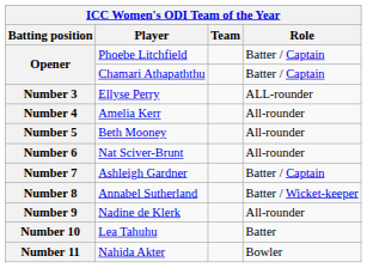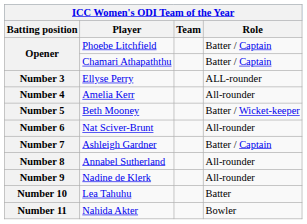 <table class="wikitable plainrowheaders">
 <tr style="background:#9cf;">
 <th colspan="5"><a href='#'>ICC Women's ODI Team of the Year</a></th>
 </tr>
 <tr>
 <th>Batting position</th>
 <th>Player</th>
 <th>Team</th>
 <th>Role</th>
 </tr>
 <tr>
 <th scope=row style=text-align:center; rowspan=2>Opener</th>
 <td><a href='#'>Phoebe Litchfield</a></td>
 <td></td>
 <td>Batter / <a href='#'>Captain</a></td>
 </tr>
 <tr>
 <td><a href='#'>Chamari Athapaththu</a></td>
 <td></td>
 <td>Batter / <a href='#'>Captain</a></td>
 </tr>
 <tr>
 <th scope=row style=text-align:center;>Number 3</th>
 <td><a href='#'>Ellyse Perry</a></td>
 <td></td>
 <td>ALL-rounder</td>
 </tr>
 <tr>
 <th scope=row style=text-align:center;>Number 4</th>
 <td><a href='#'>Amelia Kerr</a></td>
 <td></td>
 <td>All-rounder</td>
 </tr>
 <tr>
 <th scope=row style=text-align:center;>Number 5</th>
 <td><a href='#'>Beth Mooney</a></td>
 <td></td>
-<td>All-rounder</td>
+<td>Batter / <a href='#'>Wicket-keeper</a></td>
 </tr>
 <tr>
 <th scope=row style=text-align:center;>Number 6</th>
 <td><a href='#'>Nat Sciver-Brunt</a></td>
 <td></td>
 <td>All-rounder</td>
 </tr>
 <tr>
 <th scope=row style=text-align:center;>Number 7</th>
 <td><a href='#'>Ashleigh Gardner</a></td>
 <td></td>
 <td>Batter / <a href='#'>Captain</a></td>
 </tr>
 <tr>
 <th scope=row style=text-align:center;>Number 8</th>
 <td><a href='#'>Annabel Sutherland</a></td>
 <td></td>
-<td>Batter / <a href='#'>Wicket-keeper</a></td>
+<td>All-rounder</td>
 </tr>
 <tr>
 <th scope=row style=text-align:center;>Number 9</th>
 <td><a href='#'>Nadine de Klerk</a></td>
 <td></td>
 <td>All-rounder</td>
 </tr>
 <tr>
 <th scope=row style=text-align:center;>Number 10</th>
 <td><a href='#'>Lea Tahuhu</a></td>
 <td></td>
 <td>Batter</td>
 </tr>
 <tr>
 <th scope=row style=text-align:center;>Number 11</th>
 <td><a href='#'>Nahida Akter</a></td>
 <td></td>
 <td>Bowler</td>
 </tr>
 </table>
